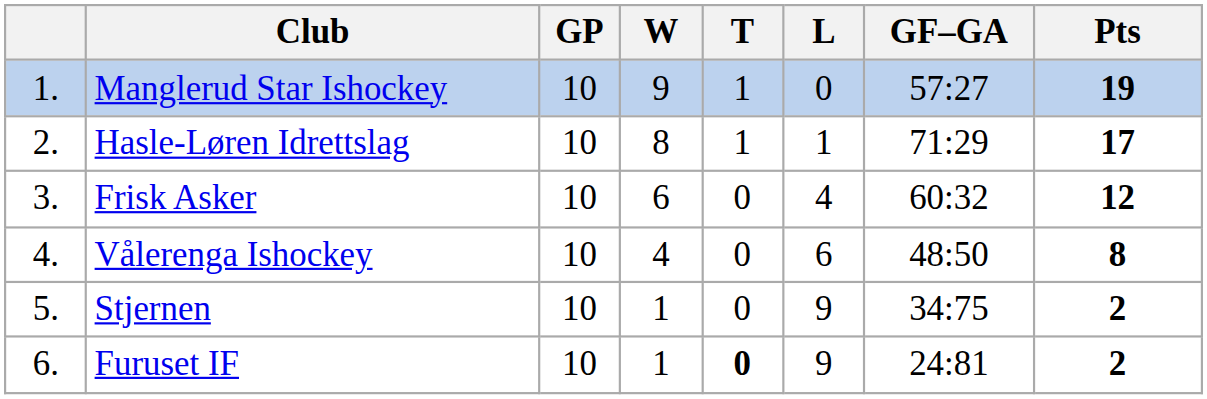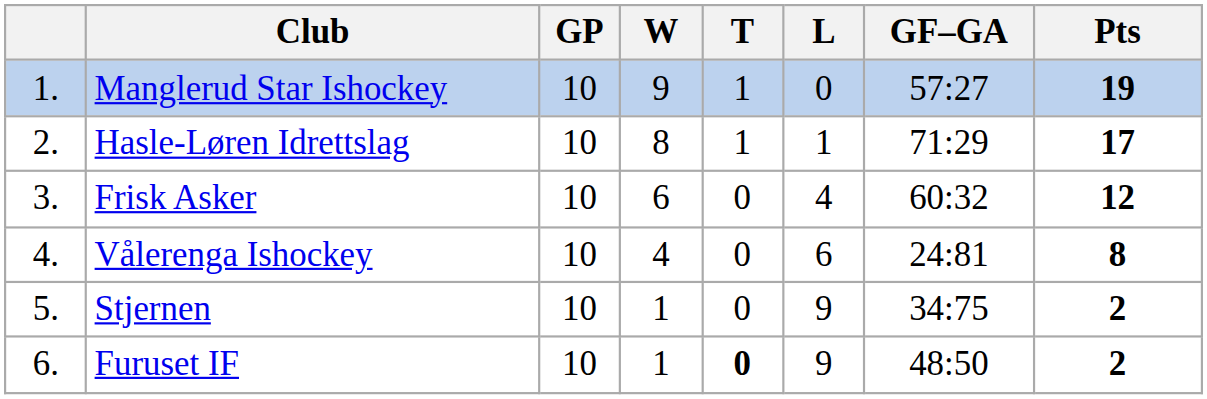 <table class="wikitable">
 <tr>
 <th width="30"></th>
 <th width="200">Club</th>
 <th width="30">GP</th>
 <th width="30">W</th>
 <th width="30">T</th>
 <th width="30">L</th>
 <th width="70">GF–GA</th>
 <th width="70">Pts</th>
 </tr>
 <tr bgcolor="#BCD2EE" align="center">
 <td>1.</td>
 <td align="left"><a href='#'>Manglerud Star Ishockey</a></td>
 <td>10</td>
 <td>9</td>
 <td>1</td>
 <td>0</td>
 <td>57:27</td>
 <td><strong>19</strong></td>
 </tr>
 <tr bgcolor="#FFFFFF" align="center">
 <td>2.</td>
 <td align="left"><a href='#'>Hasle-Løren Idrettslag</a></td>
 <td>10</td>
 <td>8</td>
 <td>1</td>
 <td>1</td>
 <td>71:29</td>
 <td><strong>17</strong></td>
 </tr>
 <tr bgcolor="#FFFFFF" align="center">
 <td>3.</td>
 <td align="left"><a href='#'>Frisk Asker</a></td>
 <td>10</td>
 <td>6</td>
 <td>0</td>
 <td>4</td>
 <td>60:32</td>
 <td><strong>12</strong></td>
 </tr>
 <tr bgcolor="#FFFFFF" align="center">
 <td>4.</td>
 <td align="left"><a href='#'>Vålerenga Ishockey</a></td>
 <td>10</td>
 <td>4</td>
 <td>0</td>
 <td>6</td>
-<td>48:50</td>
+<td>24:81</td>
 <td><strong>8</strong></td>
 </tr>
 <tr bgcolor="#FFFFFF" align="center">
 <td>5.</td>
 <td align="left"><a href='#'>Stjernen</a></td>
 <td>10</td>
 <td>1</td>
 <td>0</td>
 <td>9</td>
 <td>34:75</td>
 <td><strong>2</strong></td>
 </tr>
 <tr bgcolor="#FFFFFF" align="center">
 <td>6.</td>
 <td align="left"><a href='#'>Furuset IF</a></td>
 <td>10</td>
 <td>1</td>
 <td><strong>0</strong></td>
 <td>9</td>
-<td>24:81</td>
+<td>48:50</td>
 <td><strong>2</strong></td>
 </tr>
 </table>
